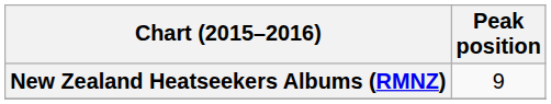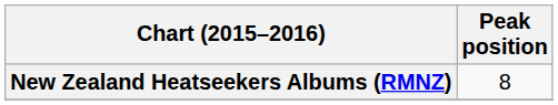 <table class="wikitable sortable plainrowheaders" style="text-align:center">
 <tr>
 <th scope="col">Chart (2015–2016)</th>
 <th scope="col">Peak<br> position</th>
 </tr>
 <tr>
 <th scope="row">New Zealand Heatseekers Albums (<a href='#'>RMNZ</a>)</th>
-<td>9</td>
+<td>8</td>
 </tr>
 <tr>
 </tr>
 <tr>
 </tr>
 </table>
